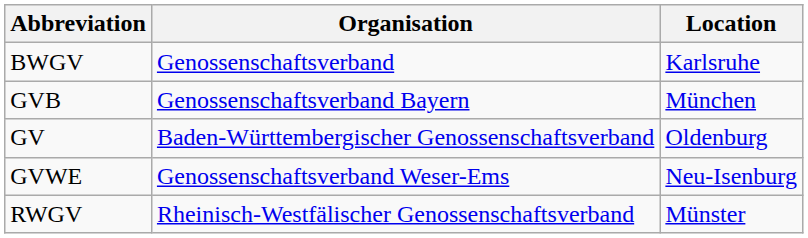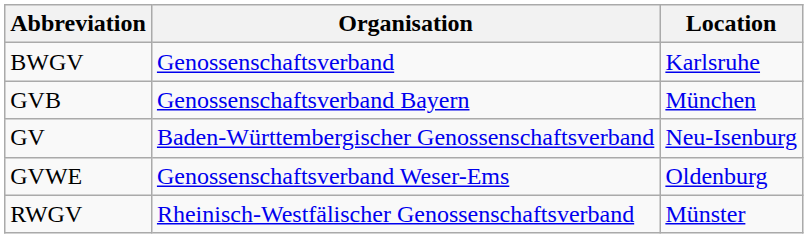 <table class="wikitable sortable">
 <tr>
 <th>Abbreviation</th>
 <th>Organisation</th>
 <th>Location</th>
 </tr>
 <tr>
 <td>BWGV</td>
 <td><a href='#'>Genossenschaftsverband</a></td>
 <td><a href='#'>Karlsruhe</a></td>
 </tr>
 <tr>
 <td>GVB</td>
 <td><a href='#'>Genossenschaftsverband Bayern</a></td>
 <td><a href='#'>München</a></td>
 </tr>
 <tr>
 <td>GV</td>
 <td><a href='#'>Baden-Württembergischer Genossenschaftsverband</a></td>
-<td><a href='#'>Oldenburg</a></td>
+<td><a href='#'>Neu-Isenburg</a></td>
 </tr>
 <tr>
 <td>GVWE</td>
 <td><a href='#'>Genossenschaftsverband Weser-Ems</a></td>
-<td><a href='#'>Neu-Isenburg</a></td>
+<td><a href='#'>Oldenburg</a></td>
 </tr>
 <tr>
 <td>RWGV</td>
 <td><a href='#'>Rheinisch-Westfälischer Genossenschaftsverband</a></td>
 <td><a href='#'>Münster</a></td>
 </tr>
 </table>
